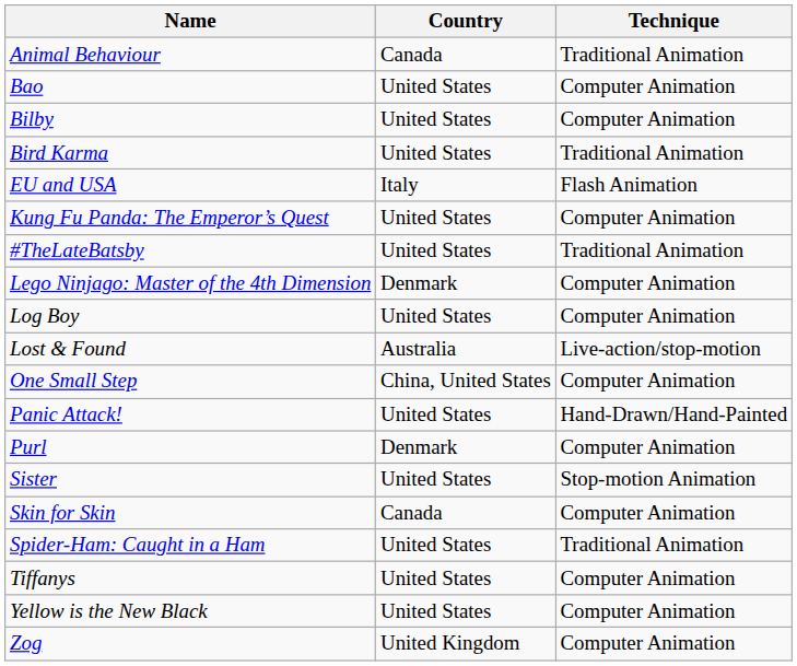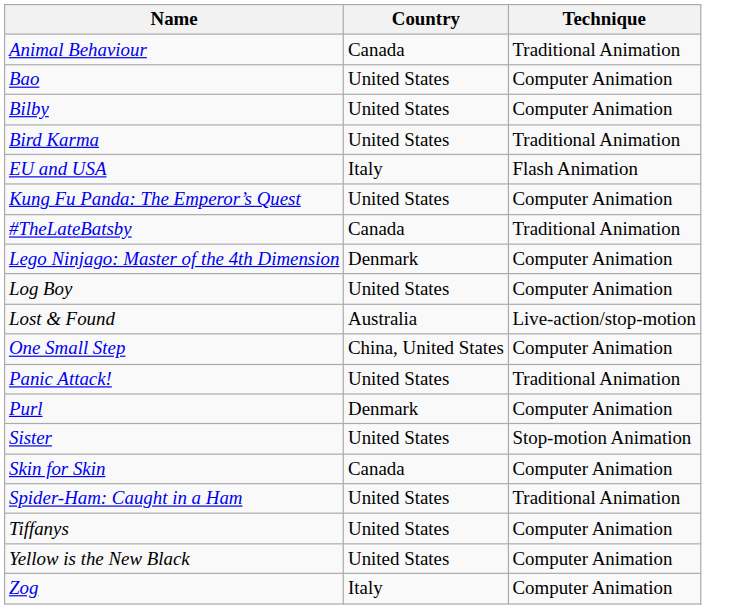 <table class="wikitable sortable">
 <tr>
 <th>Name</th>
 <th>Country</th>
 <th>Technique</th>
 </tr>
 <tr>
 <td><em><a href='#'>Animal Behaviour</a></em></td>
 <td>Canada</td>
 <td>Traditional Animation</td>
 </tr>
 <tr>
 <td><em><a href='#'>Bao</a></em></td>
 <td>United States</td>
 <td>Computer Animation</td>
 </tr>
 <tr>
 <td><em><a href='#'>Bilby</a></em></td>
 <td>United States</td>
 <td>Computer Animation</td>
 </tr>
 <tr>
 <td><em><a href='#'>Bird Karma</a></em></td>
 <td>United States</td>
 <td>Traditional Animation</td>
 </tr>
 <tr>
 <td><em><a href='#'>EU and USA</a></em></td>
 <td>Italy</td>
 <td>Flash Animation</td>
 </tr>
 <tr>
 <td><em><a href='#'>Kung Fu Panda: The Emperor’s Quest</a></em></td>
 <td>United States</td>
 <td>Computer Animation</td>
 </tr>
 <tr>
 <td><em><a href='#'>#TheLateBatsby</a></em></td>
-<td>United States</td>
+<td>Canada</td>
 <td>Traditional Animation</td>
 </tr>
 <tr>
 <td><em><a href='#'>Lego Ninjago: Master of the 4th Dimension</a></em></td>
 <td>Denmark</td>
 <td>Computer Animation</td>
 </tr>
 <tr>
 <td><em>Log Boy</em></td>
 <td>United States</td>
 <td>Computer Animation</td>
 </tr>
 <tr>
 <td><em>Lost & Found</em></td>
 <td>Australia</td>
 <td>Live-action/stop-motion</td>
 </tr>
 <tr>
 <td><em><a href='#'>One Small Step</a></em></td>
 <td>China, United States</td>
 <td>Computer Animation</td>
 </tr>
 <tr>
 <td><em><a href='#'>Panic Attack!</a></em></td>
 <td>United States</td>
-<td>Hand-Drawn/Hand-Painted</td>
+<td>Traditional Animation</td>
 </tr>
 <tr>
 <td><em><a href='#'>Purl</a></em></td>
 <td>Denmark</td>
 <td>Computer Animation</td>
 </tr>
 <tr>
 <td><em><a href='#'>Sister</a></em></td>
 <td>United States</td>
 <td>Stop-motion Animation</td>
 </tr>
 <tr>
 <td><em><a href='#'>Skin for Skin</a></em></td>
 <td>Canada</td>
 <td>Computer Animation</td>
 </tr>
 <tr>
 <td><em><a href='#'>Spider-Ham: Caught in a Ham</a></em></td>
 <td>United States</td>
 <td>Traditional Animation</td>
 </tr>
 <tr>
 <td><em>Tiffanys</em></td>
 <td>United States</td>
 <td>Computer Animation</td>
 </tr>
 <tr>
 <td><em>Yellow is the New Black</em></td>
 <td>United States</td>
 <td>Computer Animation</td>
 </tr>
 <tr>
 <td><em><a href='#'>Zog</a></em></td>
-<td>United Kingdom</td>
+<td>Italy</td>
 <td>Computer Animation</td>
 </tr>
 </table>
